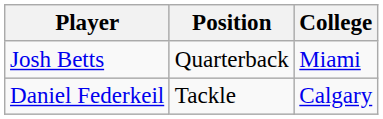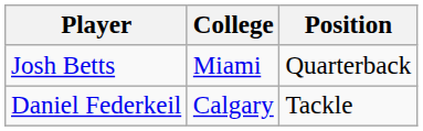 <table class="wikitable">
 <tr>
 <th>Player</th>
+<th>College</th>
 <th>Position</th>
-<th>College</th>
 </tr>
 <tr>
 <td><a href='#'>Josh Betts</a></td>
+<td><a href='#'>Miami</a></td>
 <td>Quarterback</td>
-<td><a href='#'>Miami</a></td>
 </tr>
 <tr>
 <td><a href='#'>Daniel Federkeil</a></td>
+<td><a href='#'>Calgary</a></td>
 <td>Tackle</td>
-<td><a href='#'>Calgary</a></td>
 </tr>
 </table>
